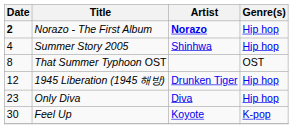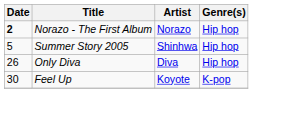 <table class="wikitable" style="text-align: left;">
 <tr>
 <th>Date</th>
 <th>Title</th>
 <th>Artist</th>
 <th>Genre(s)</th>
 </tr>
 <tr>
 <td><strong>2</strong></td>
 <td><em>Norazo - The First Album</em></td>
-<td><strong><a href='#'>Norazo</a></strong></td>
+<td><a href='#'>Norazo</a></td>
 <td><a href='#'>Hip hop</a></td>
 </tr>
 <tr>
-<td>4</td>
+<td>5</td>
 <td><em>Summer Story 2005</em></td>
 <td><a href='#'>Shinhwa</a></td>
 <td><a href='#'>Hip hop</a></td>
 </tr>
 <tr>
-<td>8</td>
-<td><em>That Summer Typhoon</em> OST</td>
-<td></td>
-<td>OST</td>
-</tr>
-<tr>
-<td>12</td>
-<td><em>1945 Liberation (1945 해방)</em></td>
-<td><a href='#'>Drunken Tiger</a></td>
-<td><a href='#'>Hip hop</a></td>
-</tr>
-<tr>
-<td>23</td>
+<td>26</td>
 <td><em>Only Diva</em></td>
 <td><a href='#'>Diva</a></td>
 <td><a href='#'>Hip hop</a></td>
 </tr>
 <tr>
 <td>30</td>
 <td><em>Feel Up</em></td>
 <td><a href='#'>Koyote</a></td>
 <td><a href='#'>K-pop</a></td>
 </tr>
 <tr>
 </tr>
 </table>
